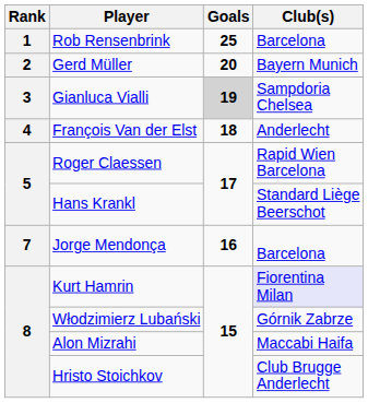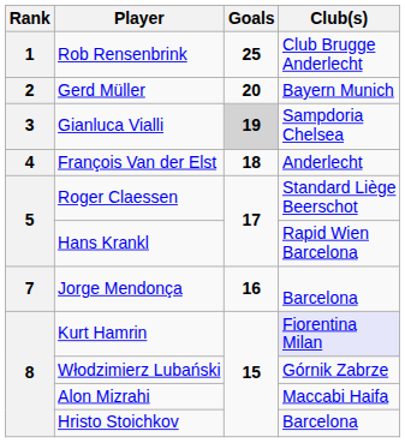 <table class="wikitable" style="text-align:center;">
 <tr>
 <th>Rank</th>
 <th>Player</th>
 <th>Goals</th>
 <th>Club(s)</th>
 </tr>
 <tr>
 <th>1</th>
 <td align="left"> <a href='#'>Rob Rensenbrink</a></td>
 <td><strong>25</strong></td>
-<td align="left"><a href='#'>Barcelona</a></td>
+<td align="left"><a href='#'>Club Brugge</a><br><a href='#'>Anderlecht</a></td>
 </tr>
 <tr>
 <th>2</th>
 <td align="left"> <a href='#'>Gerd Müller</a></td>
 <td><strong>20</strong></td>
 <td align="left"><a href='#'>Bayern Munich</a></td>
 </tr>
 <tr>
 <th>3</th>
 <td align="left"> <a href='#'>Gianluca Vialli</a></td>
 <td style="background: lightgrey;"><strong>19</strong></td>
 <td align="left"><a href='#'>Sampdoria</a><br><a href='#'>Chelsea</a></td>
 </tr>
 <tr>
 <th>4</th>
 <td align="left"> <a href='#'>François Van der Elst</a></td>
 <td><strong>18</strong></td>
 <td align="left"><a href='#'>Anderlecht</a></td>
 </tr>
 <tr>
 <th rowspan="2">5</th>
 <td align="left"> <a href='#'>Roger Claessen</a></td>
 <td rowspan="2"><strong>17</strong></td>
-<td align="left"><a href='#'>Rapid Wien</a><br><a href='#'>Barcelona</a></td>
+<td align="left"><a href='#'>Standard Liège</a><br><a href='#'>Beerschot</a></td>
 </tr>
 <tr>
 <td align="left"> <a href='#'>Hans Krankl</a></td>
-<td align="left"><a href='#'>Standard Liège</a><br><a href='#'>Beerschot</a></td>
+<td align="left"><a href='#'>Rapid Wien</a><br><a href='#'>Barcelona</a></td>
 </tr>
 <tr>
 <th>7</th>
 <td align="left"> <a href='#'>Jorge Mendonça</a></td>
 <td><strong>16</strong></td>
 <td align="left"><br><a href='#'>Barcelona</a></td>
 </tr>
 <tr>
 <th rowspan="4">8</th>
 <td align="left"> <a href='#'>Kurt Hamrin</a></td>
 <td rowspan="4"><strong>15</strong></td>
 <td align="left" style="background: lavender;"><a href='#'>Fiorentina</a><br><a href='#'>Milan</a></td>
 </tr>
 <tr>
 <td align="left"> <a href='#'>Włodzimierz Lubański</a></td>
 <td align="left"><a href='#'>Górnik Zabrze</a></td>
 </tr>
 <tr>
 <td align="left"> <a href='#'>Alon Mizrahi</a></td>
 <td align="left"><a href='#'>Maccabi Haifa</a></td>
 </tr>
 <tr>
 <td align="left"> <a href='#'>Hristo Stoichkov</a></td>
-<td align="left"><a href='#'>Club Brugge</a><br><a href='#'>Anderlecht</a></td>
+<td align="left"><a href='#'>Barcelona</a></td>
 </tr>
 </table>
